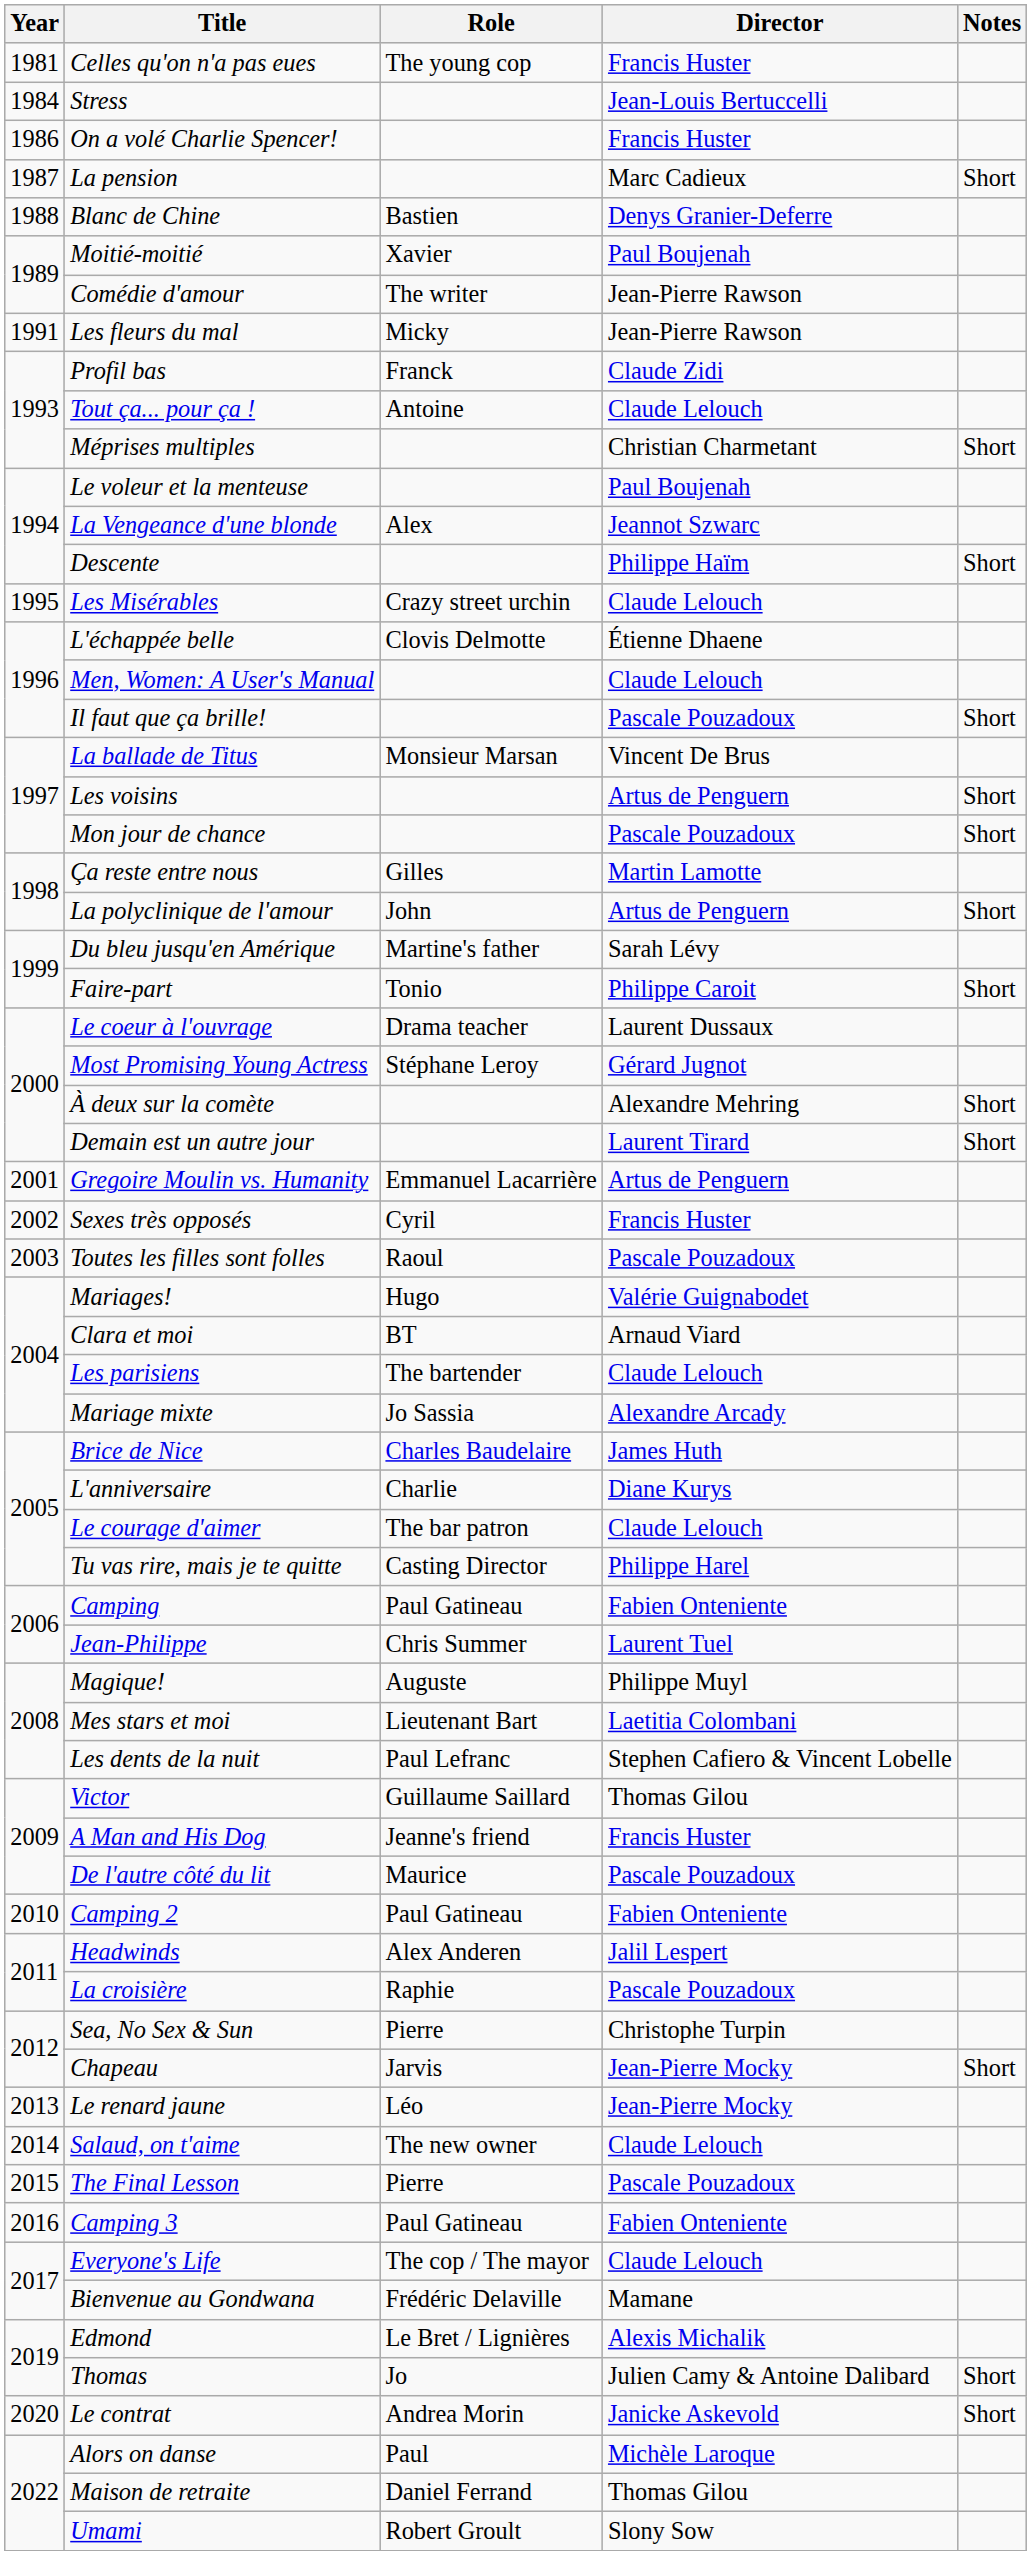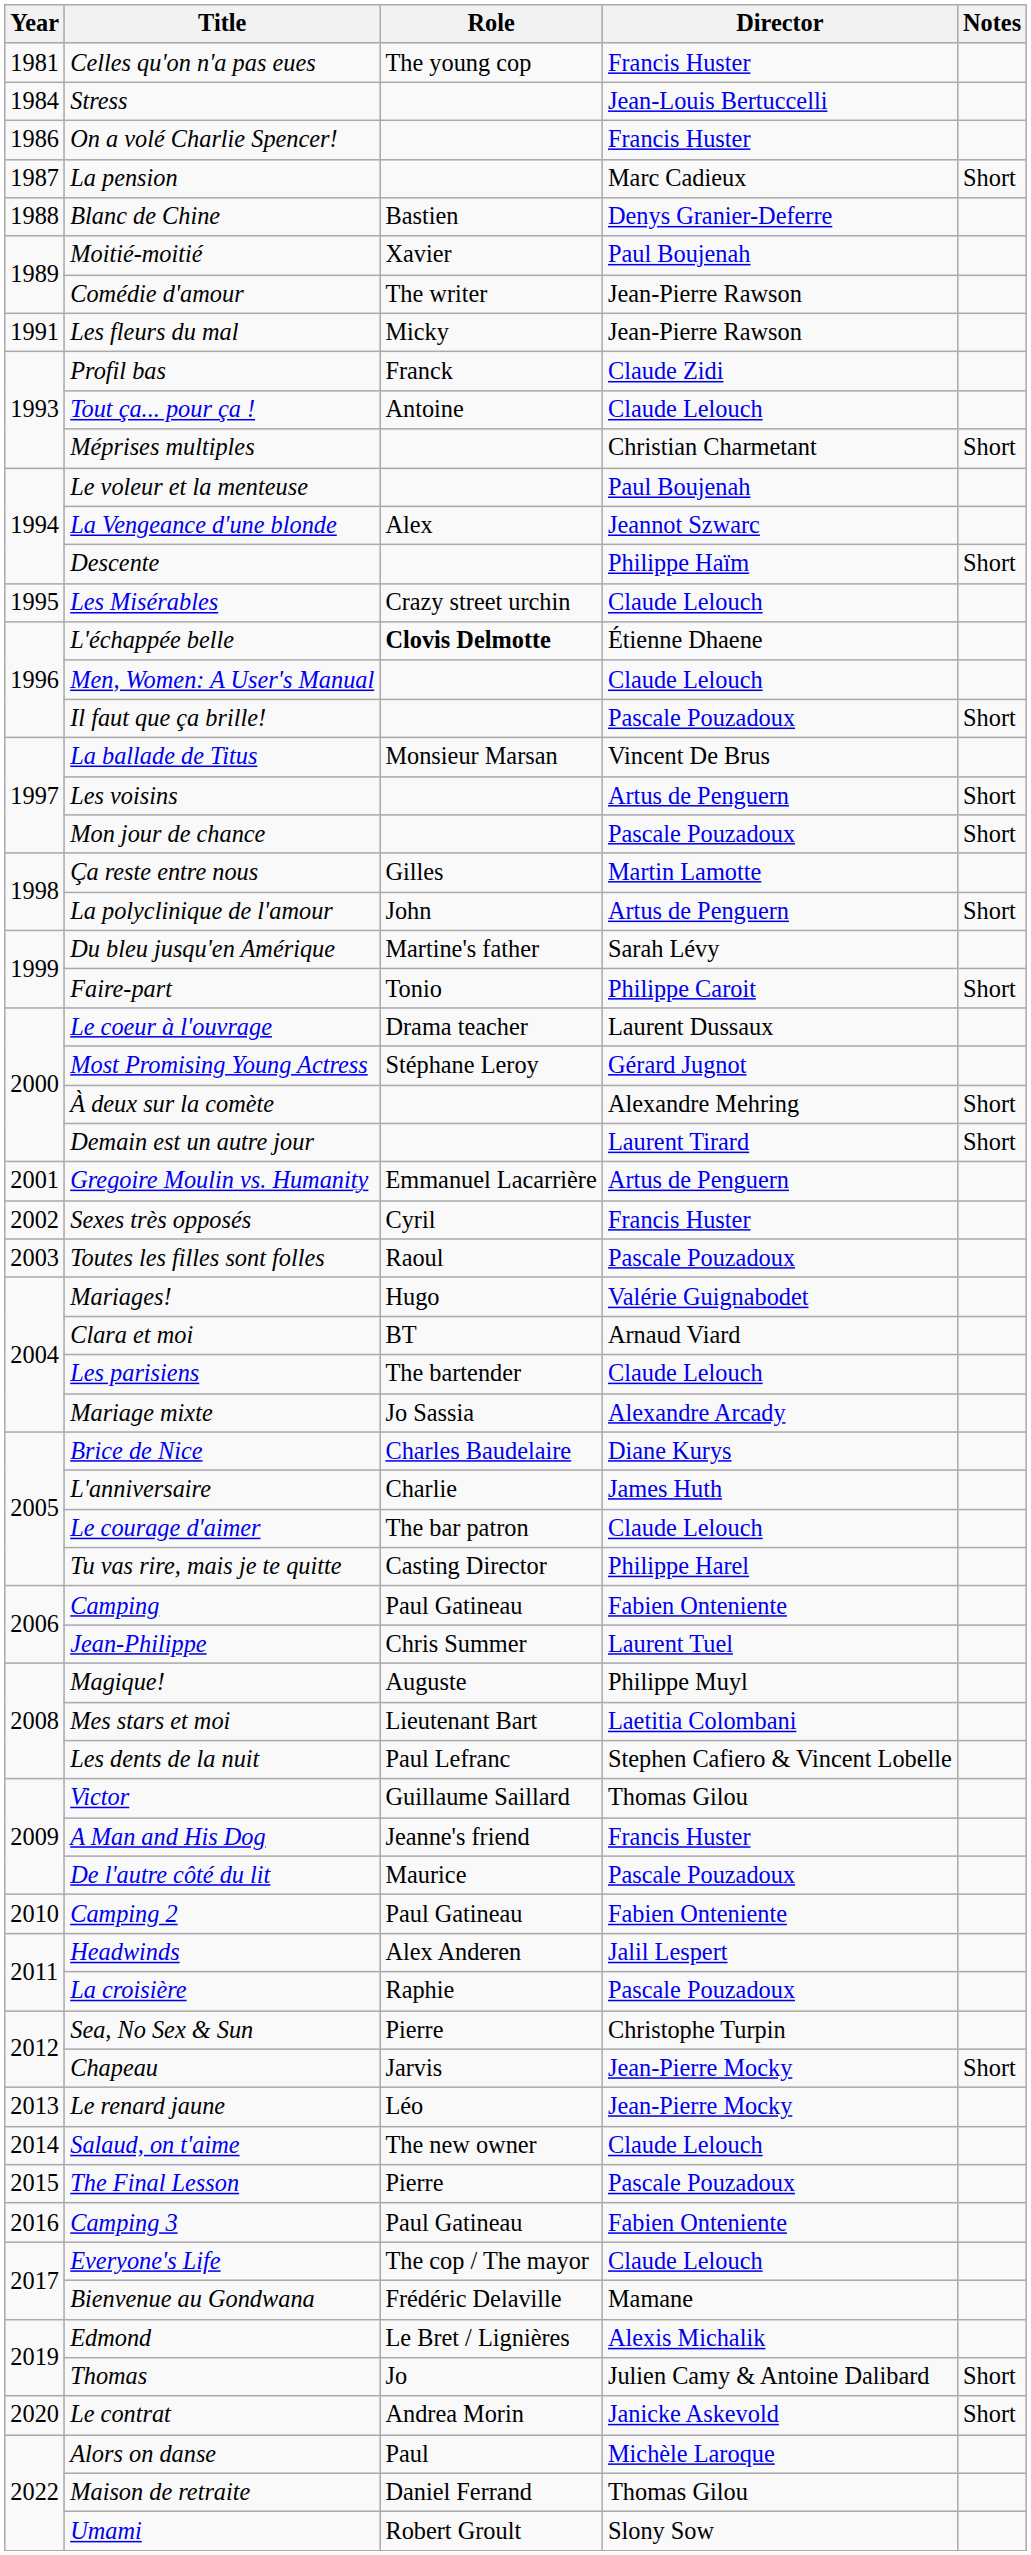 <table class="wikitable sortable">
 <tr>
 <th>Year</th>
 <th>Title</th>
 <th>Role</th>
 <th>Director</th>
 <th class="unsortable">Notes</th>
 </tr>
 <tr>
 <td>1981</td>
 <td><em>Celles qu'on n'a pas eues</em></td>
 <td>The young cop</td>
 <td><a href='#'>Francis Huster</a></td>
 <td></td>
 </tr>
 <tr>
 <td>1984</td>
 <td><em>Stress</em></td>
 <td></td>
 <td><a href='#'>Jean-Louis Bertuccelli</a></td>
 <td></td>
 </tr>
 <tr>
 <td>1986</td>
 <td><em>On a volé Charlie Spencer!</em></td>
 <td></td>
 <td><a href='#'>Francis Huster</a></td>
 <td></td>
 </tr>
 <tr>
 <td>1987</td>
 <td><em>La pension</em></td>
 <td></td>
 <td>Marc Cadieux</td>
 <td>Short</td>
 </tr>
 <tr>
 <td>1988</td>
 <td><em>Blanc de Chine</em></td>
 <td>Bastien</td>
 <td><a href='#'>Denys Granier-Deferre</a></td>
 <td></td>
 </tr>
 <tr>
 <td rowspan=2>1989</td>
 <td><em>Moitié-moitié</em></td>
 <td>Xavier</td>
 <td><a href='#'>Paul Boujenah</a></td>
 <td></td>
 </tr>
 <tr>
 <td><em>Comédie d'amour</em></td>
 <td>The writer</td>
 <td>Jean-Pierre Rawson</td>
 <td></td>
 </tr>
 <tr>
 <td>1991</td>
 <td><em>Les fleurs du mal</em></td>
 <td>Micky</td>
 <td>Jean-Pierre Rawson</td>
 <td></td>
 </tr>
 <tr>
 <td rowspan=3>1993</td>
 <td><em>Profil bas</em></td>
 <td>Franck</td>
 <td><a href='#'>Claude Zidi</a></td>
 <td></td>
 </tr>
 <tr>
 <td><em><a href='#'>Tout ça... pour ça !</a></em></td>
 <td>Antoine</td>
 <td><a href='#'>Claude Lelouch</a></td>
 <td></td>
 </tr>
 <tr>
 <td><em>Méprises multiples</em></td>
 <td></td>
 <td>Christian Charmetant</td>
 <td>Short</td>
 </tr>
 <tr>
 <td rowspan=3>1994</td>
 <td><em>Le voleur et la menteuse</em></td>
 <td></td>
 <td><a href='#'>Paul Boujenah</a></td>
 <td></td>
 </tr>
 <tr>
 <td><em><a href='#'>La Vengeance d'une blonde</a></em></td>
 <td>Alex</td>
 <td><a href='#'>Jeannot Szwarc</a></td>
 <td></td>
 </tr>
 <tr>
 <td><em>Descente</em></td>
 <td></td>
 <td><a href='#'>Philippe Haïm</a></td>
 <td>Short</td>
 </tr>
 <tr>
 <td>1995</td>
 <td><em><a href='#'>Les Misérables</a></em></td>
 <td>Crazy street urchin</td>
 <td><a href='#'>Claude Lelouch</a></td>
 <td></td>
 </tr>
 <tr>
 <td rowspan=3>1996</td>
 <td><em>L'échappée belle</em></td>
-<td>Clovis Delmotte</td>
+<td><strong>Clovis Delmotte</strong></td>
 <td>Étienne Dhaene</td>
 <td></td>
 </tr>
 <tr>
 <td><em><a href='#'>Men, Women: A User's Manual</a></em></td>
 <td></td>
 <td><a href='#'>Claude Lelouch</a></td>
 <td></td>
 </tr>
 <tr>
 <td><em>Il faut que ça brille!</em></td>
 <td></td>
 <td><a href='#'>Pascale Pouzadoux</a></td>
 <td>Short</td>
 </tr>
 <tr>
 <td rowspan=3>1997</td>
 <td><em><a href='#'>La ballade de Titus</a></em></td>
 <td>Monsieur Marsan</td>
 <td>Vincent De Brus</td>
 <td></td>
 </tr>
 <tr>
 <td><em>Les voisins</em></td>
 <td></td>
 <td><a href='#'>Artus de Penguern</a></td>
 <td>Short</td>
 </tr>
 <tr>
 <td><em>Mon jour de chance</em></td>
 <td></td>
 <td><a href='#'>Pascale Pouzadoux</a></td>
 <td>Short</td>
 </tr>
 <tr>
 <td rowspan=2>1998</td>
 <td><em>Ça reste entre nous</em></td>
 <td>Gilles</td>
 <td><a href='#'>Martin Lamotte</a></td>
 <td></td>
 </tr>
 <tr>
 <td><em>La polyclinique de l'amour</em></td>
 <td>John</td>
 <td><a href='#'>Artus de Penguern</a></td>
 <td>Short</td>
 </tr>
 <tr>
 <td rowspan=2>1999</td>
 <td><em>Du bleu jusqu'en Amérique</em></td>
 <td>Martine's father</td>
 <td>Sarah Lévy</td>
 <td></td>
 </tr>
 <tr>
 <td><em>Faire-part</em></td>
 <td>Tonio</td>
 <td><a href='#'>Philippe Caroit</a></td>
 <td>Short</td>
 </tr>
 <tr>
 <td rowspan=4>2000</td>
 <td><em><a href='#'>Le coeur à l'ouvrage</a></em></td>
 <td>Drama teacher</td>
 <td>Laurent Dussaux</td>
 <td></td>
 </tr>
 <tr>
 <td><em><a href='#'>Most Promising Young Actress</a></em></td>
 <td>Stéphane Leroy</td>
 <td><a href='#'>Gérard Jugnot</a></td>
 <td></td>
 </tr>
 <tr>
 <td><em>À deux sur la comète</em></td>
 <td></td>
 <td>Alexandre Mehring</td>
 <td>Short</td>
 </tr>
 <tr>
 <td><em>Demain est un autre jour</em></td>
 <td></td>
 <td><a href='#'>Laurent Tirard</a></td>
 <td>Short</td>
 </tr>
 <tr>
 <td>2001</td>
 <td><em><a href='#'>Gregoire Moulin vs. Humanity</a></em></td>
 <td>Emmanuel Lacarrière</td>
 <td><a href='#'>Artus de Penguern</a></td>
 <td></td>
 </tr>
 <tr>
 <td>2002</td>
 <td><em>Sexes très opposés</em></td>
 <td>Cyril</td>
 <td><a href='#'>Francis Huster</a></td>
 <td></td>
 </tr>
 <tr>
 <td>2003</td>
 <td><em>Toutes les filles sont folles</em></td>
 <td>Raoul</td>
 <td><a href='#'>Pascale Pouzadoux</a></td>
 <td></td>
 </tr>
 <tr>
 <td rowspan=4>2004</td>
 <td><em>Mariages!</em></td>
 <td>Hugo</td>
 <td><a href='#'>Valérie Guignabodet</a></td>
 <td></td>
 </tr>
 <tr>
 <td><em>Clara et moi</em></td>
 <td>BT</td>
 <td>Arnaud Viard</td>
 <td></td>
 </tr>
 <tr>
 <td><em><a href='#'>Les parisiens</a></em></td>
 <td>The bartender</td>
 <td><a href='#'>Claude Lelouch</a></td>
 <td></td>
 </tr>
 <tr>
 <td><em>Mariage mixte</em></td>
 <td>Jo Sassia</td>
 <td><a href='#'>Alexandre Arcady</a></td>
 <td></td>
 </tr>
 <tr>
 <td rowspan=4>2005</td>
 <td><em><a href='#'>Brice de Nice</a></em></td>
 <td><a href='#'>Charles Baudelaire</a></td>
-<td><a href='#'>James Huth</a></td>
+<td><a href='#'>Diane Kurys</a></td>
 <td></td>
 </tr>
 <tr>
 <td><em>L'anniversaire</em></td>
 <td>Charlie</td>
-<td><a href='#'>Diane Kurys</a></td>
+<td><a href='#'>James Huth</a></td>
 <td></td>
 </tr>
 <tr>
 <td><em><a href='#'>Le courage d'aimer</a></em></td>
 <td>The bar patron</td>
 <td><a href='#'>Claude Lelouch</a></td>
 <td></td>
 </tr>
 <tr>
 <td><em>Tu vas rire, mais je te quitte</em></td>
 <td>Casting Director</td>
 <td><a href='#'>Philippe Harel</a></td>
 <td></td>
 </tr>
 <tr>
 <td rowspan=2>2006</td>
 <td><em><a href='#'>Camping</a></em></td>
 <td>Paul Gatineau</td>
 <td><a href='#'>Fabien Onteniente</a></td>
 <td></td>
 </tr>
 <tr>
 <td><em><a href='#'>Jean-Philippe</a></em></td>
 <td>Chris Summer</td>
 <td><a href='#'>Laurent Tuel</a></td>
 <td></td>
 </tr>
 <tr>
 <td rowspan=3>2008</td>
 <td><em>Magique!</em></td>
 <td>Auguste</td>
 <td>Philippe Muyl</td>
 <td></td>
 </tr>
 <tr>
 <td><em>Mes stars et moi</em></td>
 <td>Lieutenant Bart</td>
 <td><a href='#'>Laetitia Colombani</a></td>
 <td></td>
 </tr>
 <tr>
 <td><em>Les dents de la nuit</em></td>
 <td>Paul Lefranc</td>
 <td>Stephen Cafiero & Vincent Lobelle</td>
 <td></td>
 </tr>
 <tr>
 <td rowspan=3>2009</td>
 <td><em><a href='#'>Victor</a></em></td>
 <td>Guillaume Saillard</td>
 <td>Thomas Gilou</td>
 <td></td>
 </tr>
 <tr>
 <td><em><a href='#'>A Man and His Dog</a></em></td>
 <td>Jeanne's friend</td>
 <td><a href='#'>Francis Huster</a></td>
 <td></td>
 </tr>
 <tr>
 <td><em><a href='#'>De l'autre côté du lit</a></em></td>
 <td>Maurice</td>
 <td><a href='#'>Pascale Pouzadoux</a></td>
 <td></td>
 </tr>
 <tr>
 <td>2010</td>
 <td><em><a href='#'>Camping 2</a></em></td>
 <td>Paul Gatineau</td>
 <td><a href='#'>Fabien Onteniente</a></td>
 <td></td>
 </tr>
 <tr>
 <td rowspan=2>2011</td>
 <td><em><a href='#'>Headwinds</a></em></td>
 <td>Alex Anderen</td>
 <td><a href='#'>Jalil Lespert</a></td>
 <td></td>
 </tr>
 <tr>
 <td><em><a href='#'>La croisière</a></em></td>
 <td>Raphie</td>
 <td><a href='#'>Pascale Pouzadoux</a></td>
 <td></td>
 </tr>
 <tr>
 <td rowspan=2>2012</td>
 <td><em>Sea, No Sex & Sun</em></td>
 <td>Pierre</td>
 <td>Christophe Turpin</td>
 <td></td>
 </tr>
 <tr>
 <td><em>Chapeau</em></td>
 <td>Jarvis</td>
 <td><a href='#'>Jean-Pierre Mocky</a></td>
 <td>Short</td>
 </tr>
 <tr>
 <td>2013</td>
 <td><em>Le renard jaune</em></td>
 <td>Léo</td>
 <td><a href='#'>Jean-Pierre Mocky</a></td>
 <td></td>
 </tr>
 <tr>
 <td>2014</td>
 <td><em><a href='#'>Salaud, on t'aime</a></em></td>
 <td>The new owner</td>
 <td><a href='#'>Claude Lelouch</a></td>
 <td></td>
 </tr>
 <tr>
 <td>2015</td>
 <td><em><a href='#'>The Final Lesson</a></em></td>
 <td>Pierre</td>
 <td><a href='#'>Pascale Pouzadoux</a></td>
 <td></td>
 </tr>
 <tr>
 <td>2016</td>
 <td><em><a href='#'>Camping 3</a></em></td>
 <td>Paul Gatineau</td>
 <td><a href='#'>Fabien Onteniente</a></td>
 <td></td>
 </tr>
 <tr>
 <td rowspan=2>2017</td>
 <td><em><a href='#'>Everyone's Life</a></em></td>
 <td>The cop / The mayor</td>
 <td><a href='#'>Claude Lelouch</a></td>
 <td></td>
 </tr>
 <tr>
 <td><em>Bienvenue au Gondwana</em></td>
 <td>Frédéric Delaville</td>
 <td>Mamane</td>
 <td></td>
 </tr>
 <tr>
 <td rowspan=2>2019</td>
 <td><em>Edmond</em></td>
 <td>Le Bret / Lignières</td>
 <td><a href='#'>Alexis Michalik</a></td>
 <td></td>
 </tr>
 <tr>
 <td><em>Thomas</em></td>
 <td>Jo</td>
 <td>Julien Camy & Antoine Dalibard</td>
 <td>Short</td>
 </tr>
 <tr>
 <td>2020</td>
 <td><em>Le contrat</em></td>
 <td>Andrea Morin</td>
 <td><a href='#'>Janicke Askevold</a></td>
 <td>Short</td>
 </tr>
 <tr>
 <td rowspan=3>2022</td>
 <td><em>Alors on danse</em></td>
 <td>Paul</td>
 <td><a href='#'>Michèle Laroque</a></td>
 <td></td>
 </tr>
 <tr>
 <td><em>Maison de retraite</em></td>
 <td>Daniel Ferrand</td>
 <td>Thomas Gilou</td>
 <td></td>
 </tr>
 <tr>
 <td><em><a href='#'>Umami</a></em></td>
 <td>Robert Groult</td>
 <td>Slony Sow</td>
 <td></td>
 </tr>
 <tr>
 </tr>
 </table>
